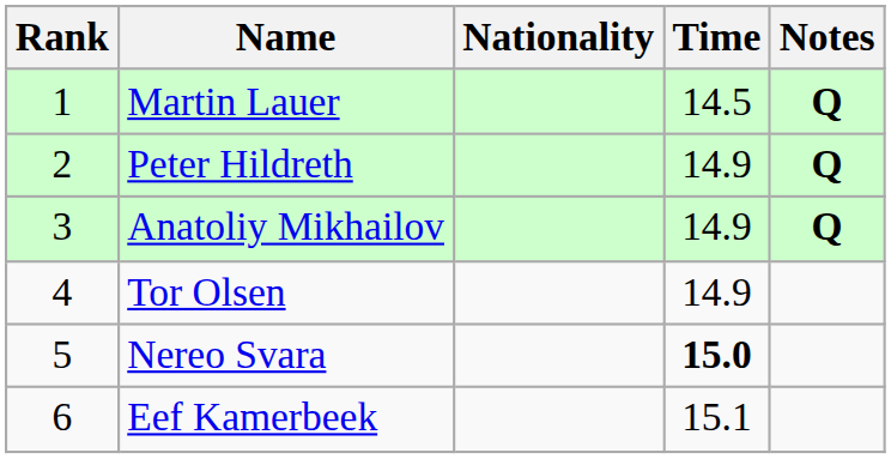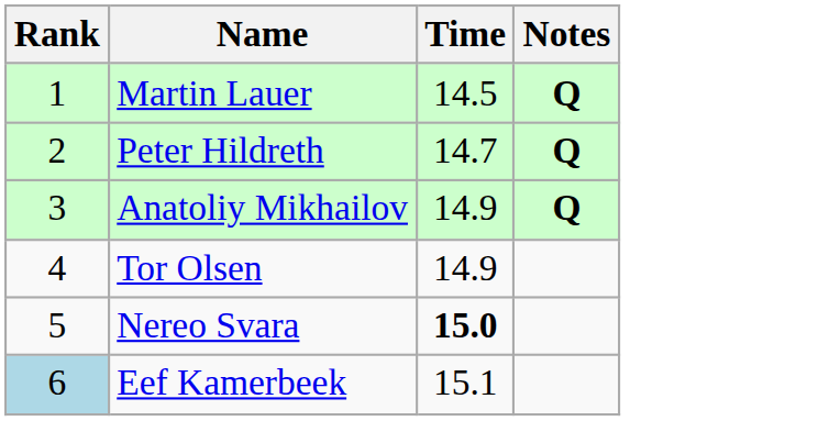 <table class="wikitable sortable" style="text-align:center">
 <tr>
 <th>Rank</th>
 <th>Name</th>
-<th>Nationality</th>
 <th>Time</th>
 <th>Notes</th>
 </tr>
 <tr bgcolor=ccffcc>
 <td>1</td>
 <td align=left><a href='#'>Martin Lauer</a></td>
-<td align=left></td>
 <td>14.5</td>
 <td><strong>Q</strong></td>
 </tr>
 <tr bgcolor=ccffcc>
 <td>2</td>
 <td align=left><a href='#'>Peter Hildreth</a></td>
-<td align=left></td>
-<td>14.9</td>
+<td>14.7</td>
 <td><strong>Q</strong></td>
 </tr>
 <tr bgcolor=ccffcc>
 <td>3</td>
 <td align=left><a href='#'>Anatoliy Mikhailov</a></td>
-<td align=left></td>
 <td>14.9</td>
 <td><strong>Q</strong></td>
 </tr>
 <tr>
 <td>4</td>
 <td align=left><a href='#'>Tor Olsen</a></td>
-<td align=left></td>
 <td>14.9</td>
 <td></td>
 </tr>
 <tr>
 <td>5</td>
 <td align=left><a href='#'>Nereo Svara</a></td>
-<td align=left></td>
 <td><strong>15.0</strong></td>
 <td></td>
 </tr>
 <tr>
-<td>6</td>
+<td style="background: lightblue;">6</td>
 <td align=left><a href='#'>Eef Kamerbeek</a></td>
-<td align=left></td>
 <td>15.1</td>
 <td></td>
 </tr>
 </table>
